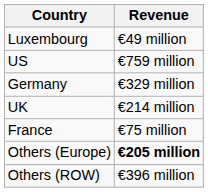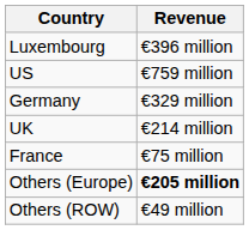 <table class="wikitable">
 <tr>
 <th>Country</th>
 <th>Revenue</th>
 </tr>
 <tr>
 <td>Luxembourg</td>
-<td>€49 million</td>
+<td>€396 million</td>
 </tr>
 <tr>
 <td>US</td>
 <td>€759 million</td>
 </tr>
 <tr>
 <td>Germany</td>
 <td>€329 million</td>
 </tr>
 <tr>
 <td>UK</td>
 <td>€214 million</td>
 </tr>
 <tr>
 <td>France</td>
 <td>€75 million</td>
 </tr>
 <tr>
 <td>Others (Europe)</td>
 <td><strong>€205 million</strong></td>
 </tr>
 <tr>
 <td>Others (ROW)</td>
-<td>€396 million</td>
+<td>€49 million</td>
 </tr>
 </table>
